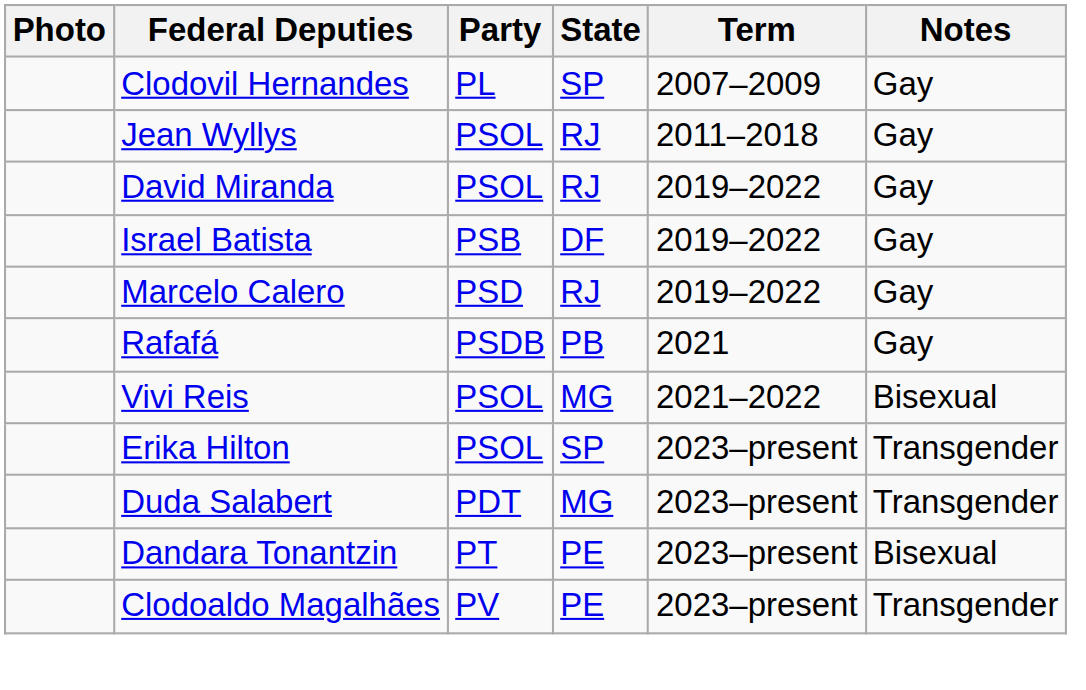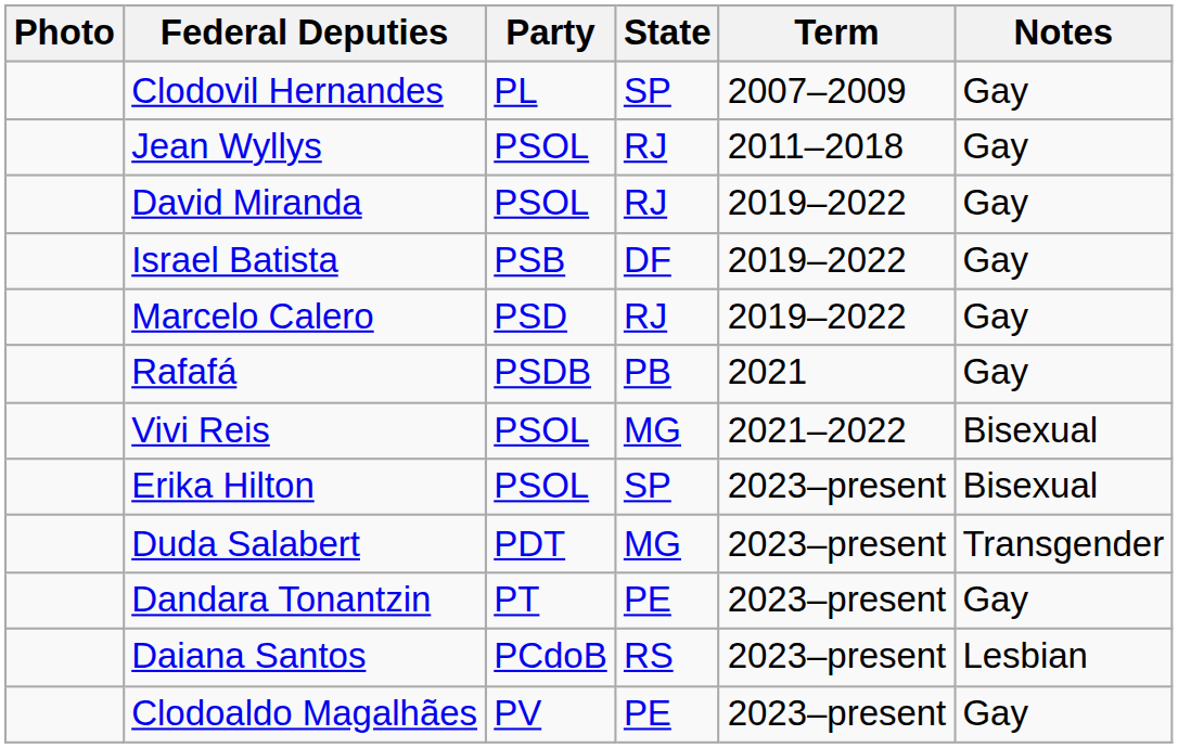 <table class="wikitable">
 <tr>
 <th>Photo</th>
 <th>Federal Deputies</th>
 <th>Party</th>
 <th>State</th>
 <th>Term</th>
 <th>Notes</th>
 </tr>
 <tr>
 <td></td>
 <td><a href='#'>Clodovil Hernandes</a></td>
 <td><a href='#'>PL</a></td>
 <td><a href='#'>SP</a></td>
 <td>2007–2009</td>
 <td>Gay</td>
 </tr>
 <tr>
 <td></td>
 <td><a href='#'>Jean Wyllys</a></td>
 <td><a href='#'>PSOL</a></td>
 <td><a href='#'>RJ</a></td>
 <td>2011–2018</td>
 <td>Gay</td>
 </tr>
 <tr>
 <td></td>
 <td><a href='#'>David Miranda</a></td>
 <td><a href='#'>PSOL</a></td>
 <td><a href='#'>RJ</a></td>
 <td>2019–2022</td>
 <td>Gay</td>
 </tr>
 <tr>
 <td></td>
 <td><a href='#'>Israel Batista</a></td>
 <td><a href='#'>PSB</a></td>
 <td><a href='#'>DF</a></td>
 <td>2019–2022</td>
 <td>Gay</td>
 </tr>
 <tr>
 <td></td>
 <td><a href='#'>Marcelo Calero</a></td>
 <td><a href='#'>PSD</a></td>
 <td><a href='#'>RJ</a></td>
 <td>2019–2022</td>
 <td>Gay</td>
 </tr>
 <tr>
 <td></td>
 <td><a href='#'>Rafafá</a></td>
 <td><a href='#'>PSDB</a></td>
 <td><a href='#'>PB</a></td>
 <td>2021</td>
 <td>Gay</td>
 </tr>
 <tr>
 <td></td>
 <td><a href='#'>Vivi Reis</a></td>
 <td><a href='#'>PSOL</a></td>
 <td><a href='#'>MG</a></td>
 <td>2021–2022</td>
 <td>Bisexual</td>
 </tr>
 <tr>
 <td></td>
 <td><a href='#'>Erika Hilton</a></td>
 <td><a href='#'>PSOL</a></td>
 <td><a href='#'>SP</a></td>
 <td>2023–present</td>
-<td>Transgender</td>
+<td>Bisexual</td>
 </tr>
 <tr>
 <td></td>
 <td><a href='#'>Duda Salabert</a></td>
 <td><a href='#'>PDT</a></td>
 <td><a href='#'>MG</a></td>
 <td>2023–present</td>
 <td>Transgender</td>
 </tr>
 <tr>
 <td></td>
 <td><a href='#'>Dandara Tonantzin</a></td>
 <td><a href='#'>PT</a></td>
 <td><a href='#'>PE</a></td>
 <td>2023–present</td>
-<td>Bisexual</td>
+<td>Gay</td>
+</tr>
+<tr>
+<td></td>
+<td><a href='#'>Daiana Santos</a></td>
+<td><a href='#'>PCdoB</a></td>
+<td><a href='#'>RS</a></td>
+<td>2023–present</td>
+<td>Lesbian</td>
 </tr>
 <tr>
 <td></td>
 <td><a href='#'>Clodoaldo Magalhães</a></td>
 <td><a href='#'>PV</a></td>
 <td><a href='#'>PE</a></td>
 <td>2023–present</td>
-<td>Transgender</td>
+<td>Gay</td>
 </tr>
 </table>
